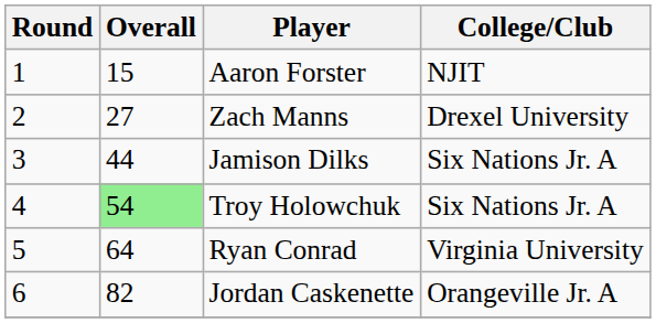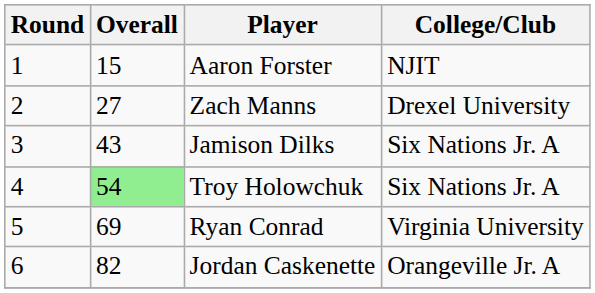 <table class="wikitable">
 <tr>
 <th>Round</th>
 <th>Overall</th>
 <th>Player</th>
 <th>College/Club</th>
 </tr>
 <tr>
 <td>1</td>
 <td>15</td>
 <td>Aaron Forster</td>
 <td>NJIT</td>
 </tr>
 <tr>
 <td>2</td>
 <td>27</td>
 <td>Zach Manns</td>
 <td>Drexel University</td>
 </tr>
 <tr>
 <td>3</td>
-<td>44</td>
+<td>43</td>
 <td>Jamison Dilks</td>
 <td>Six Nations Jr. A</td>
 </tr>
 <tr>
 <td>4</td>
 <td style="background: lightgreen;">54</td>
 <td>Troy Holowchuk</td>
 <td>Six Nations Jr. A</td>
 </tr>
 <tr>
 <td>5</td>
-<td>64</td>
+<td>69</td>
 <td>Ryan Conrad</td>
 <td>Virginia University</td>
 </tr>
 <tr>
 <td>6</td>
 <td>82</td>
 <td>Jordan Caskenette</td>
 <td>Orangeville Jr. A</td>
 </tr>
 <tr>
 </tr>
 </table>
